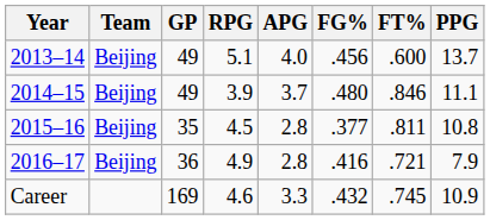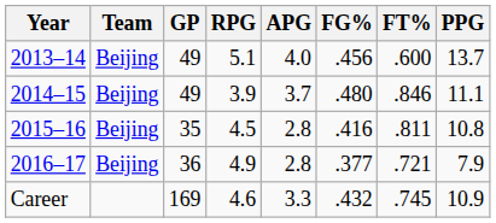 <table class="wikitable sortable" style="font-size:95%; text-align:right">
 <tr>
 <th>Year</th>
 <th>Team</th>
 <th>GP</th>
 <th>RPG</th>
 <th>APG</th>
 <th>FG%</th>
 <th>FT%</th>
 <th>PPG</th>
 </tr>
 <tr>
 <td><a href='#'>2013–14</a></td>
 <td><a href='#'>Beijing</a></td>
 <td>49</td>
 <td>5.1</td>
 <td>4.0</td>
 <td>.456</td>
 <td>.600</td>
 <td>13.7</td>
 </tr>
 <tr>
 <td><a href='#'>2014–15</a></td>
 <td><a href='#'>Beijing</a></td>
 <td>49</td>
 <td>3.9</td>
 <td>3.7</td>
 <td>.480</td>
 <td>.846</td>
 <td>11.1</td>
 </tr>
 <tr>
 <td><a href='#'>2015–16</a></td>
 <td><a href='#'>Beijing</a></td>
 <td>35</td>
 <td>4.5</td>
 <td>2.8</td>
-<td>.377</td>
+<td>.416</td>
 <td>.811</td>
 <td>10.8</td>
 </tr>
 <tr>
 <td><a href='#'>2016–17</a></td>
 <td><a href='#'>Beijing</a></td>
 <td>36</td>
 <td>4.9</td>
 <td>2.8</td>
-<td>.416</td>
+<td>.377</td>
 <td>.721</td>
 <td>7.9</td>
 </tr>
 <tr>
 <td align=left>Career</td>
 <td></td>
 <td>169</td>
 <td>4.6</td>
 <td>3.3</td>
 <td>.432</td>
 <td>.745</td>
 <td>10.9</td>
 </tr>
 </table>
